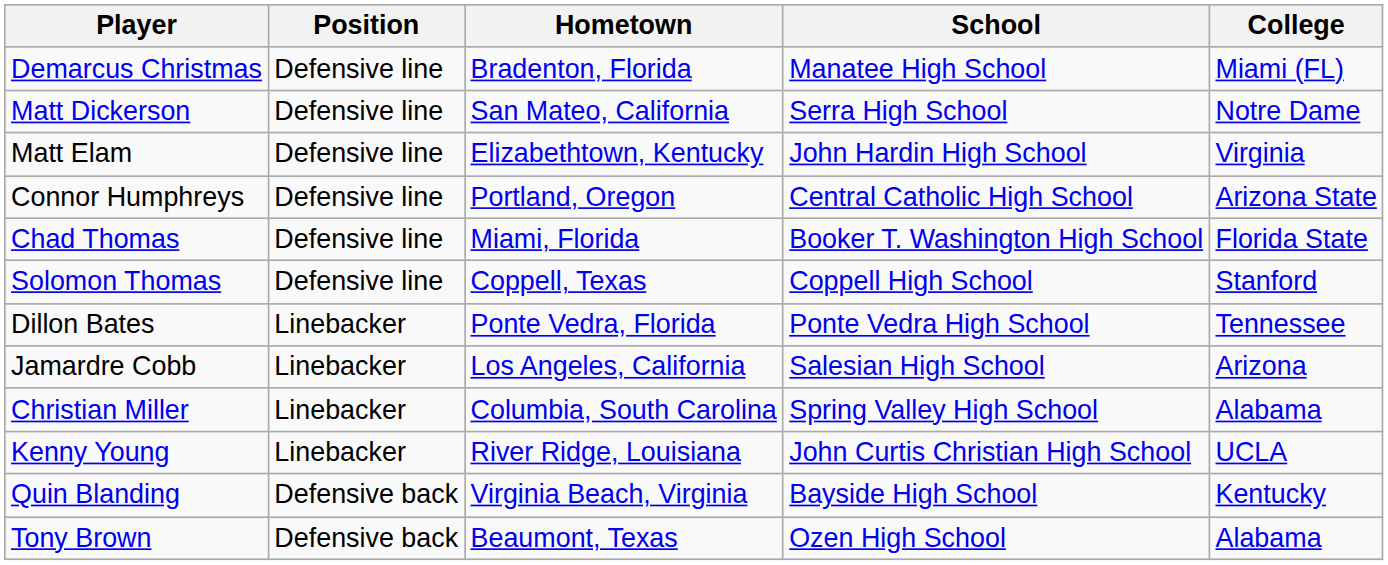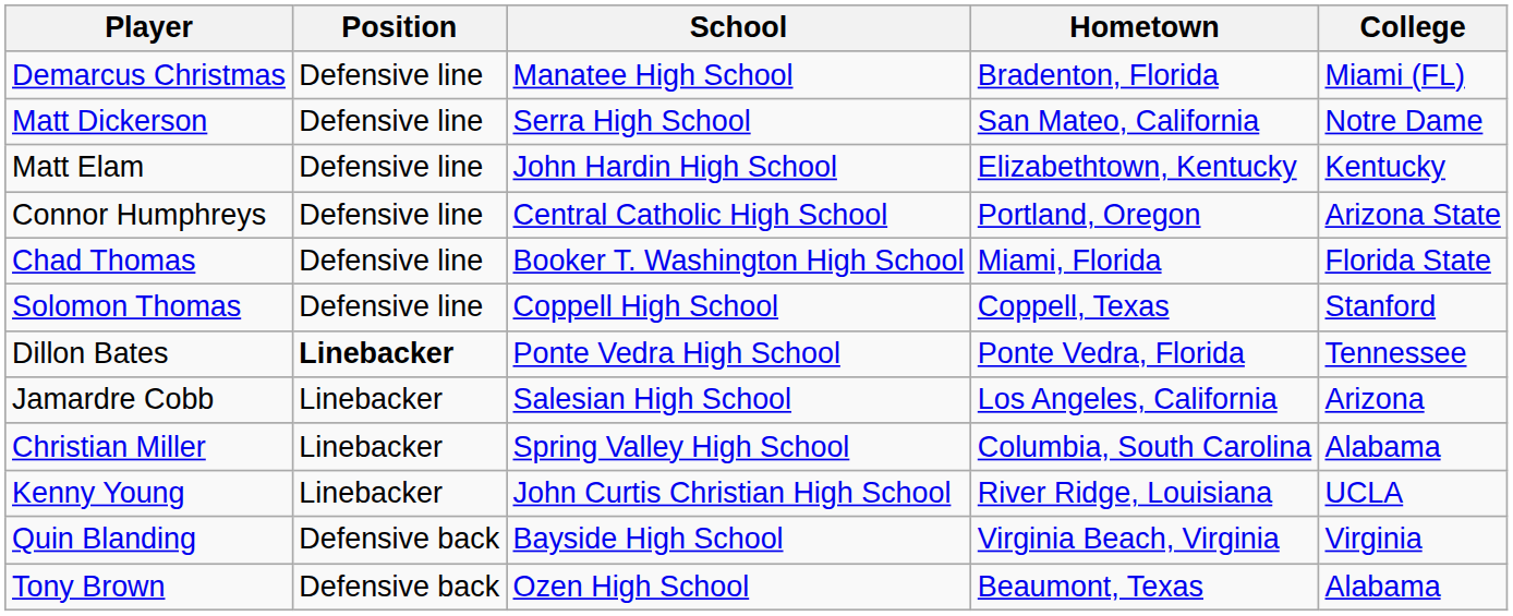 <table class="wikitable">
 <tr>
 <th>Player</th>
 <th>Position</th>
+<th>School</th>
 <th>Hometown</th>
-<th>School</th>
 <th>College</th>
 </tr>
 <tr>
 <td><a href='#'>Demarcus Christmas</a></td>
 <td>Defensive line</td>
+<td><a href='#'>Manatee High School</a></td>
 <td><a href='#'>Bradenton, Florida</a></td>
-<td><a href='#'>Manatee High School</a></td>
 <td><a href='#'>Miami (FL)</a></td>
 </tr>
 <tr>
 <td><a href='#'>Matt Dickerson</a></td>
 <td>Defensive line</td>
+<td><a href='#'>Serra High School</a></td>
 <td><a href='#'>San Mateo, California</a></td>
-<td><a href='#'>Serra High School</a></td>
 <td><a href='#'>Notre Dame</a></td>
 </tr>
 <tr>
 <td>Matt Elam</td>
 <td>Defensive line</td>
+<td><a href='#'>John Hardin High School</a></td>
 <td><a href='#'>Elizabethtown, Kentucky</a></td>
-<td><a href='#'>John Hardin High School</a></td>
-<td><a href='#'>Virginia</a></td>
+<td><a href='#'>Kentucky</a></td>
 </tr>
 <tr>
 <td>Connor Humphreys</td>
 <td>Defensive line</td>
+<td><a href='#'>Central Catholic High School</a></td>
 <td><a href='#'>Portland, Oregon</a></td>
-<td><a href='#'>Central Catholic High School</a></td>
 <td><a href='#'>Arizona State</a></td>
 </tr>
 <tr>
 <td><a href='#'>Chad Thomas</a></td>
 <td>Defensive line</td>
+<td><a href='#'>Booker T. Washington High School</a></td>
 <td><a href='#'>Miami, Florida</a></td>
-<td><a href='#'>Booker T. Washington High School</a></td>
 <td><a href='#'>Florida State</a></td>
 </tr>
 <tr>
 <td><a href='#'>Solomon Thomas</a></td>
 <td>Defensive line</td>
+<td><a href='#'>Coppell High School</a></td>
 <td><a href='#'>Coppell, Texas</a></td>
-<td><a href='#'>Coppell High School</a></td>
 <td><a href='#'>Stanford</a></td>
 </tr>
 <tr>
 <td>Dillon Bates</td>
-<td>Linebacker</td>
+<td><strong>Linebacker</strong></td>
+<td><a href='#'>Ponte Vedra High School</a></td>
 <td><a href='#'>Ponte Vedra, Florida</a></td>
-<td><a href='#'>Ponte Vedra High School</a></td>
 <td><a href='#'>Tennessee</a></td>
 </tr>
 <tr>
 <td>Jamardre Cobb</td>
 <td>Linebacker</td>
+<td><a href='#'>Salesian High School</a></td>
 <td><a href='#'>Los Angeles, California</a></td>
-<td><a href='#'>Salesian High School</a></td>
 <td><a href='#'>Arizona</a></td>
 </tr>
 <tr>
 <td><a href='#'>Christian Miller</a></td>
 <td>Linebacker</td>
+<td><a href='#'>Spring Valley High School</a></td>
 <td><a href='#'>Columbia, South Carolina</a></td>
-<td><a href='#'>Spring Valley High School</a></td>
 <td><a href='#'>Alabama</a></td>
 </tr>
 <tr>
 <td><a href='#'>Kenny Young</a></td>
 <td>Linebacker</td>
+<td><a href='#'>John Curtis Christian High School</a></td>
 <td><a href='#'>River Ridge, Louisiana</a></td>
-<td><a href='#'>John Curtis Christian High School</a></td>
 <td><a href='#'>UCLA</a></td>
 </tr>
 <tr>
 <td><a href='#'>Quin Blanding</a></td>
 <td>Defensive back</td>
+<td><a href='#'>Bayside High School</a></td>
 <td><a href='#'>Virginia Beach, Virginia</a></td>
-<td><a href='#'>Bayside High School</a></td>
-<td><a href='#'>Kentucky</a></td>
+<td><a href='#'>Virginia</a></td>
 </tr>
 <tr>
 <td><a href='#'>Tony Brown</a></td>
 <td>Defensive back</td>
+<td><a href='#'>Ozen High School</a></td>
 <td><a href='#'>Beaumont, Texas</a></td>
-<td><a href='#'>Ozen High School</a></td>
 <td><a href='#'>Alabama</a></td>
 </tr>
 </table>
